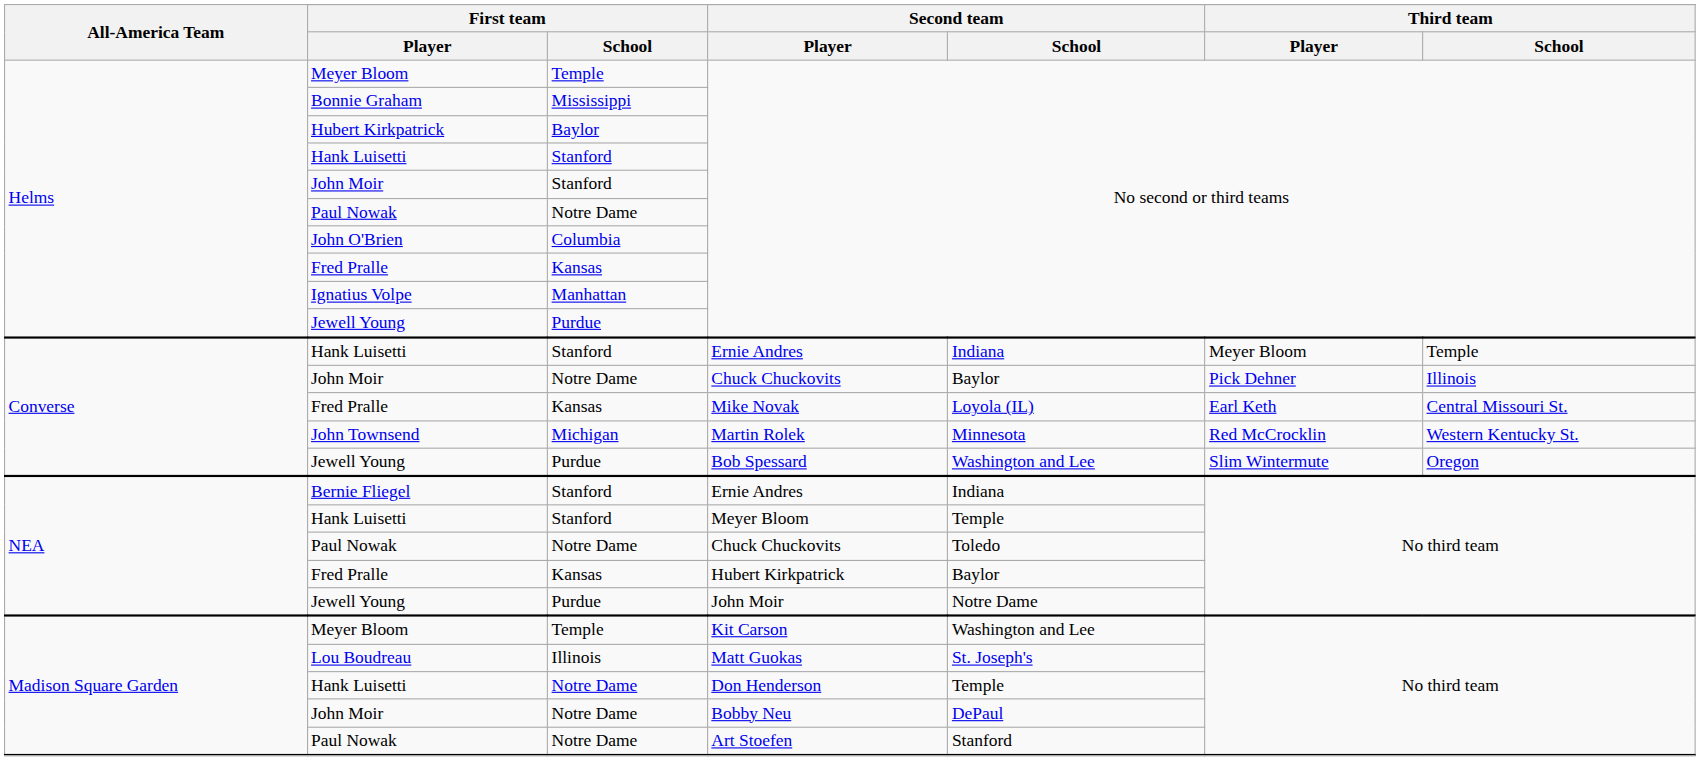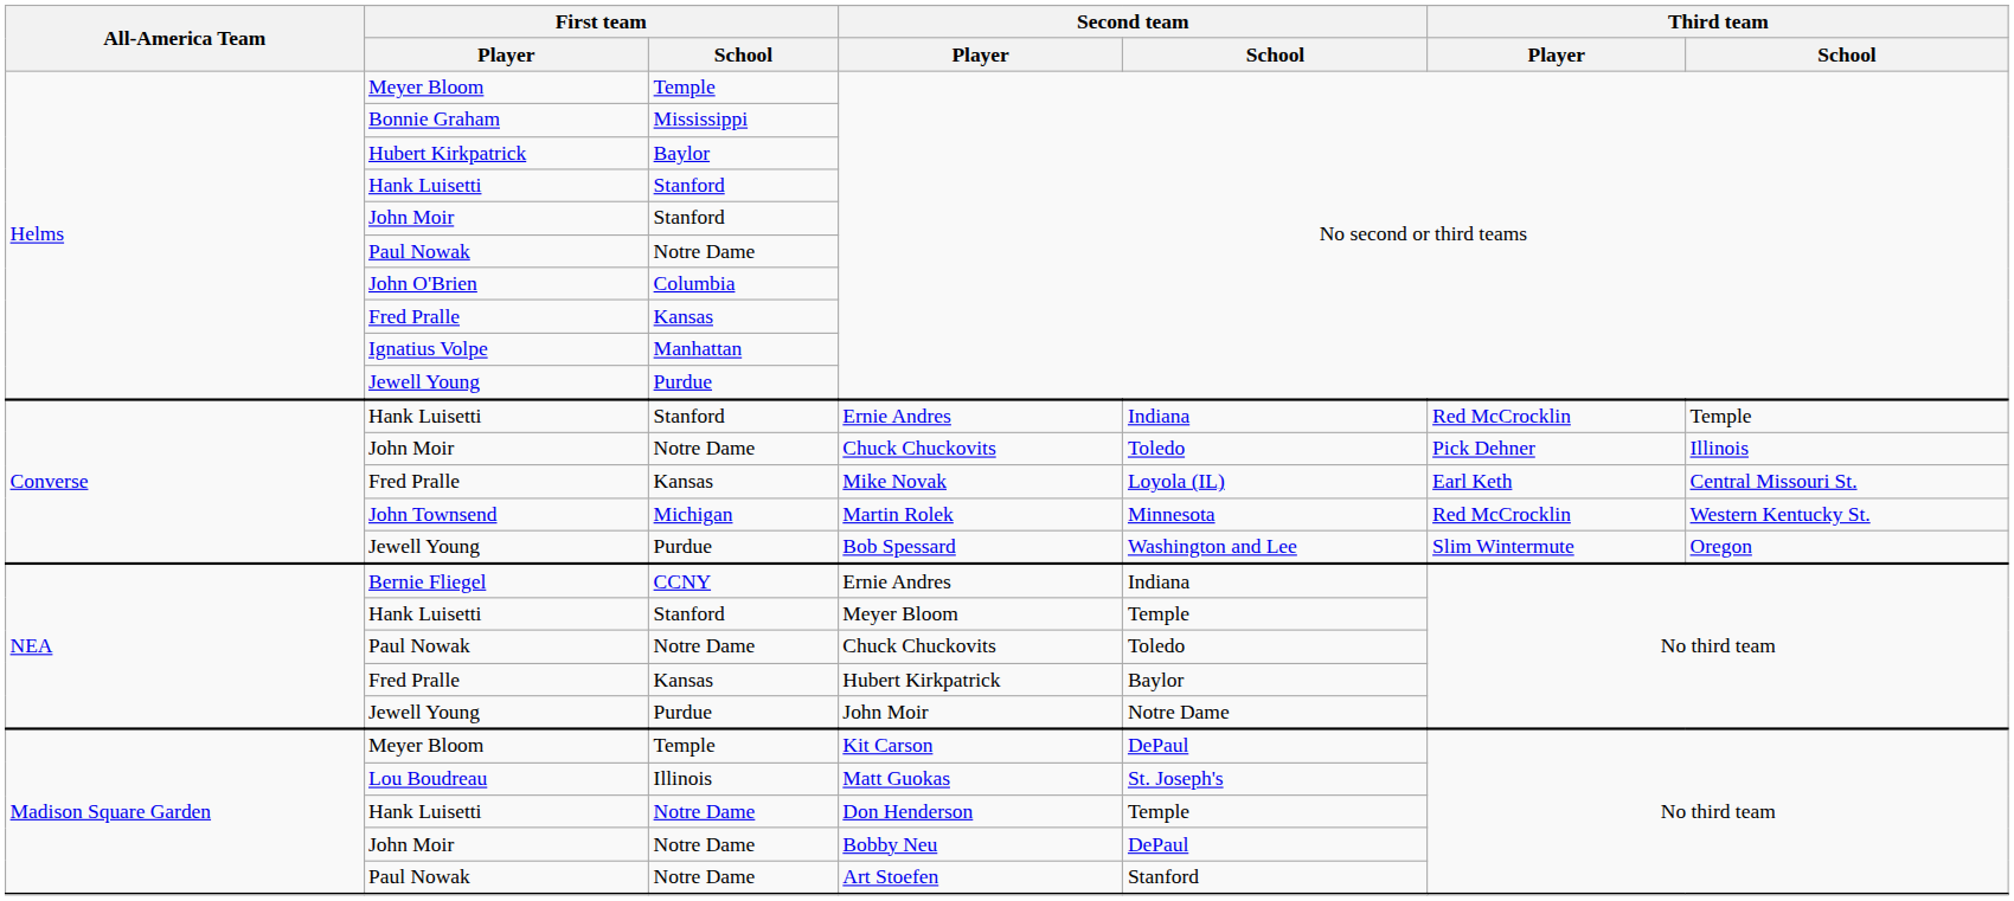 <table class="wikitable" style="width:98%;">
 <tr>
 <th rowspan=3>All-America Team</th>
 </tr>
 <tr>
 <th colspan=2>First team</th>
 <th colspan=2>Second team</th>
 <th colspan=2>Third team</th>
 </tr>
 <tr>
 <th>Player</th>
 <th>School</th>
 <th>Player</th>
 <th>School</th>
 <th>Player</th>
 <th>School</th>
 </tr>
 <tr>
 <td rowspan=10><a href='#'>Helms</a></td>
 <td><a href='#'>Meyer Bloom</a></td>
 <td><a href='#'>Temple</a></td>
 <td rowspan=10 colspan=6 align=center>No second or third teams</td>
 </tr>
 <tr>
 <td><a href='#'>Bonnie Graham</a></td>
 <td><a href='#'>Mississippi</a></td>
 </tr>
 <tr>
 <td><a href='#'>Hubert Kirkpatrick</a></td>
 <td><a href='#'>Baylor</a></td>
 </tr>
 <tr>
 <td><a href='#'>Hank Luisetti</a></td>
 <td><a href='#'>Stanford</a></td>
 </tr>
 <tr>
 <td><a href='#'>John Moir</a></td>
 <td>Stanford</td>
 </tr>
 <tr>
 <td><a href='#'>Paul Nowak</a></td>
 <td>Notre Dame</td>
 </tr>
 <tr>
 <td><a href='#'>John O'Brien</a></td>
 <td><a href='#'>Columbia</a></td>
 </tr>
 <tr>
 <td><a href='#'>Fred Pralle</a></td>
 <td><a href='#'>Kansas</a></td>
 </tr>
 <tr>
 <td><a href='#'>Ignatius Volpe</a></td>
 <td><a href='#'>Manhattan</a></td>
 </tr>
 <tr>
 <td><a href='#'>Jewell Young</a></td>
 <td><a href='#'>Purdue</a></td>
 </tr>
 <tr style = "border-top:2px solid black;">
 <td rowspan=5><a href='#'>Converse</a></td>
 <td>Hank Luisetti</td>
 <td>Stanford</td>
 <td><a href='#'>Ernie Andres</a></td>
 <td><a href='#'>Indiana</a></td>
-<td>Meyer Bloom</td>
+<td><a href='#'>Red McCrocklin</a></td>
 <td>Temple</td>
 </tr>
 <tr>
 <td>John Moir</td>
 <td>Notre Dame</td>
 <td><a href='#'>Chuck Chuckovits</a></td>
-<td>Baylor</td>
+<td><a href='#'>Toledo</a></td>
 <td><a href='#'>Pick Dehner</a></td>
 <td><a href='#'>Illinois</a></td>
 </tr>
 <tr>
 <td>Fred Pralle</td>
 <td>Kansas</td>
 <td><a href='#'>Mike Novak</a></td>
 <td><a href='#'>Loyola (IL)</a></td>
 <td><a href='#'>Earl Keth</a></td>
 <td><a href='#'>Central Missouri St.</a></td>
 </tr>
 <tr>
 <td><a href='#'>John Townsend</a></td>
 <td><a href='#'>Michigan</a></td>
 <td><a href='#'>Martin Rolek</a></td>
 <td><a href='#'>Minnesota</a></td>
 <td><a href='#'>Red McCrocklin</a></td>
 <td><a href='#'>Western Kentucky St.</a></td>
 </tr>
 <tr>
 <td>Jewell Young</td>
 <td>Purdue</td>
 <td><a href='#'>Bob Spessard</a></td>
 <td><a href='#'>Washington and Lee</a></td>
 <td><a href='#'>Slim Wintermute</a></td>
 <td><a href='#'>Oregon</a></td>
 </tr>
 <tr style = "border-top:2px solid black;">
 <td rowspan=5><a href='#'>NEA</a></td>
 <td><a href='#'>Bernie Fliegel</a></td>
-<td>Stanford</td>
+<td><a href='#'>CCNY</a></td>
 <td>Ernie Andres</td>
 <td>Indiana</td>
 <td rowspan=5 colspan=3 align=center>No third team</td>
 </tr>
 <tr>
 <td>Hank Luisetti</td>
 <td>Stanford</td>
 <td>Meyer Bloom</td>
 <td>Temple</td>
 </tr>
 <tr>
 <td>Paul Nowak</td>
 <td>Notre Dame</td>
 <td>Chuck Chuckovits</td>
 <td>Toledo</td>
 </tr>
 <tr>
 <td>Fred Pralle</td>
 <td>Kansas</td>
 <td>Hubert Kirkpatrick</td>
 <td>Baylor</td>
 </tr>
 <tr>
 <td>Jewell Young</td>
 <td>Purdue</td>
 <td>John Moir</td>
 <td>Notre Dame</td>
 </tr>
 <tr style = "border-top:2px solid black;">
 <td rowspan=5><a href='#'>Madison Square Garden</a></td>
 <td>Meyer Bloom</td>
 <td>Temple</td>
 <td><a href='#'>Kit Carson</a></td>
-<td>Washington and Lee</td>
+<td><a href='#'>DePaul</a></td>
 <td rowspan=5 colspan=3 align=center>No third team</td>
 </tr>
 <tr>
 <td><a href='#'>Lou Boudreau</a></td>
 <td>Illinois</td>
 <td><a href='#'>Matt Guokas</a></td>
 <td><a href='#'>St. Joseph's</a></td>
 </tr>
 <tr>
 <td>Hank Luisetti</td>
 <td><a href='#'>Notre Dame</a></td>
 <td><a href='#'>Don Henderson</a></td>
 <td>Temple</td>
 </tr>
 <tr>
 <td>John Moir</td>
 <td>Notre Dame</td>
 <td><a href='#'>Bobby Neu</a></td>
 <td><a href='#'>DePaul</a></td>
 </tr>
 <tr>
 <td>Paul Nowak</td>
 <td>Notre Dame</td>
 <td><a href='#'>Art Stoefen</a></td>
 <td>Stanford</td>
 </tr>
 <tr style = "border-top:2px solid black;">
 </tr>
 </table>
